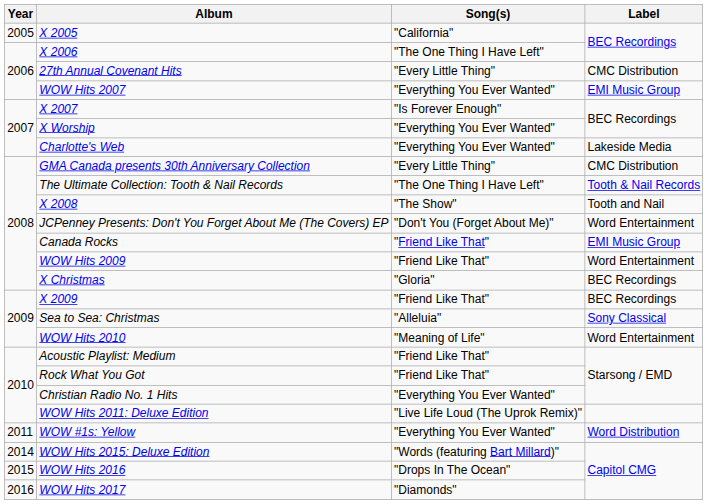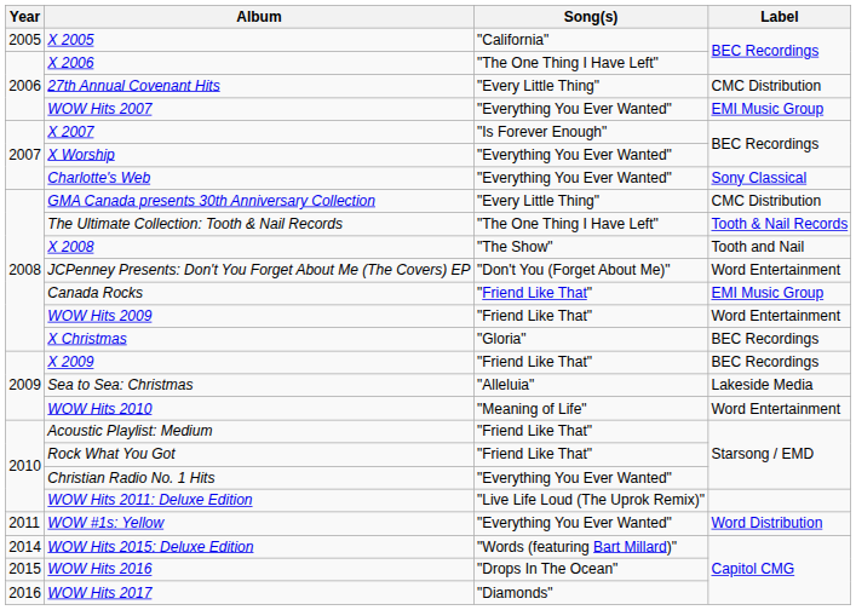 <table class="wikitable">
 <tr>
 <th>Year</th>
 <th>Album</th>
 <th>Song(s)</th>
 <th>Label</th>
 </tr>
 <tr>
 <td>2005</td>
 <td><em><a href='#'>X 2005</a></em></td>
 <td>"California"</td>
 <td rowspan="2"><a href='#'>BEC Recordings</a></td>
 </tr>
 <tr>
 <td rowspan="3">2006</td>
 <td><em><a href='#'>X 2006</a></em></td>
 <td>"The One Thing I Have Left"</td>
 </tr>
 <tr>
 <td><em><a href='#'>27th Annual Covenant Hits</a></em></td>
 <td>"Every Little Thing"</td>
 <td>CMC Distribution</td>
 </tr>
 <tr>
 <td><em><a href='#'>WOW Hits 2007</a></em></td>
 <td>"Everything You Ever Wanted"</td>
 <td><a href='#'>EMI Music Group</a></td>
 </tr>
 <tr>
 <td rowspan="3">2007</td>
 <td><em><a href='#'>X 2007</a></em></td>
 <td>"Is Forever Enough"</td>
 <td rowspan="2">BEC Recordings</td>
 </tr>
 <tr>
 <td><em><a href='#'>X Worship</a></em></td>
 <td>"Everything You Ever Wanted"</td>
 </tr>
 <tr>
 <td><em><a href='#'>Charlotte's Web</a></em></td>
 <td>"Everything You Ever Wanted"</td>
-<td>Lakeside Media</td>
+<td><a href='#'>Sony Classical</a></td>
 </tr>
 <tr>
 <td rowspan="7">2008</td>
 <td><em><a href='#'>GMA Canada presents 30th Anniversary Collection</a></em></td>
 <td>"Every Little Thing"</td>
 <td>CMC Distribution</td>
 </tr>
 <tr>
 <td><em>The Ultimate Collection: Tooth & Nail Records</em></td>
 <td>"The One Thing I Have Left"</td>
 <td><a href='#'>Tooth & Nail Records</a></td>
 </tr>
 <tr>
 <td><em><a href='#'>X 2008</a></em></td>
 <td>"The Show"</td>
 <td>Tooth and Nail</td>
 </tr>
 <tr>
 <td><em>JCPenney Presents: Don't You Forget About Me (The Covers) EP</em></td>
 <td>"Don't You (Forget About Me)"</td>
 <td>Word Entertainment</td>
 </tr>
 <tr>
 <td><em>Canada Rocks</em></td>
 <td>"<a href='#'>Friend Like That</a>"</td>
 <td><a href='#'>EMI Music Group</a></td>
 </tr>
 <tr>
 <td><em><a href='#'>WOW Hits 2009</a></em></td>
 <td>"Friend Like That"</td>
 <td>Word Entertainment</td>
 </tr>
 <tr>
 <td><em><a href='#'>X Christmas</a></em></td>
 <td>"Gloria"</td>
 <td>BEC Recordings</td>
 </tr>
 <tr>
 <td rowspan="3">2009</td>
 <td><em><a href='#'>X 2009</a></em></td>
 <td>"Friend Like That"</td>
 <td>BEC Recordings</td>
 </tr>
 <tr>
 <td><em>Sea to Sea: Christmas</em></td>
 <td>"Alleluia"</td>
-<td><a href='#'>Sony Classical</a></td>
+<td>Lakeside Media</td>
 </tr>
 <tr>
 <td><em><a href='#'>WOW Hits 2010</a></em></td>
 <td>"Meaning of Life"</td>
 <td>Word Entertainment</td>
 </tr>
 <tr>
 <td rowspan="4">2010</td>
 <td><em>Acoustic Playlist: Medium</em></td>
 <td>"Friend Like That"</td>
 <td rowspan="3">Starsong / EMD</td>
 </tr>
 <tr>
 <td><em>Rock What You Got</em></td>
 <td>"Friend Like That"</td>
 </tr>
 <tr>
 <td><em>Christian Radio No. 1 Hits</em></td>
 <td>"Everything You Ever Wanted"</td>
 </tr>
 <tr>
 <td><em><a href='#'>WOW Hits 2011: Deluxe Edition</a></em></td>
 <td>"Live Life Loud (The Uprok Remix)"</td>
 <td></td>
 </tr>
 <tr>
 <td>2011</td>
 <td><em><a href='#'>WOW #1s: Yellow</a></em></td>
 <td>"Everything You Ever Wanted"</td>
 <td><a href='#'>Word Distribution</a></td>
 </tr>
 <tr>
 <td>2014</td>
 <td><em><a href='#'>WOW Hits 2015: Deluxe Edition</a></em></td>
 <td>"Words (featuring <a href='#'>Bart Millard</a>)"</td>
 <td rowspan="3"><a href='#'>Capitol CMG</a></td>
 </tr>
 <tr>
 <td>2015</td>
 <td><em><a href='#'>WOW Hits 2016</a></em></td>
 <td>"Drops In The Ocean"</td>
 </tr>
 <tr>
 <td>2016</td>
 <td><em><a href='#'>WOW Hits 2017</a></em></td>
 <td>"Diamonds"</td>
 </tr>
 </table>
